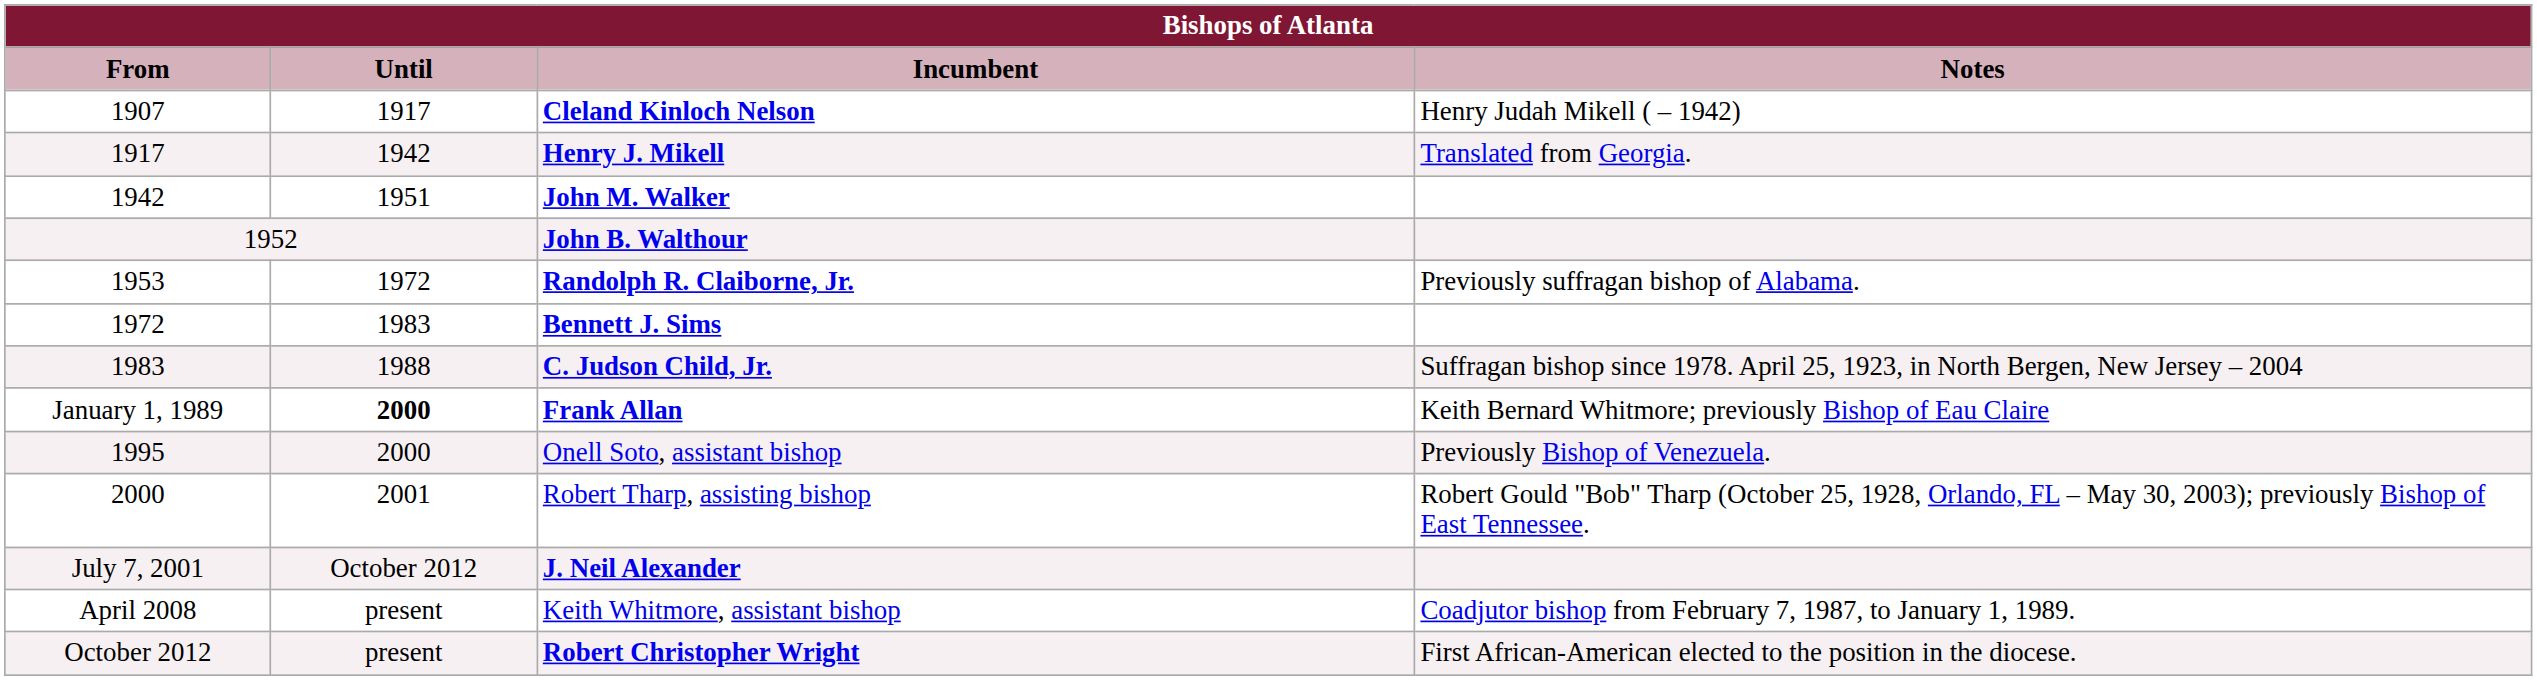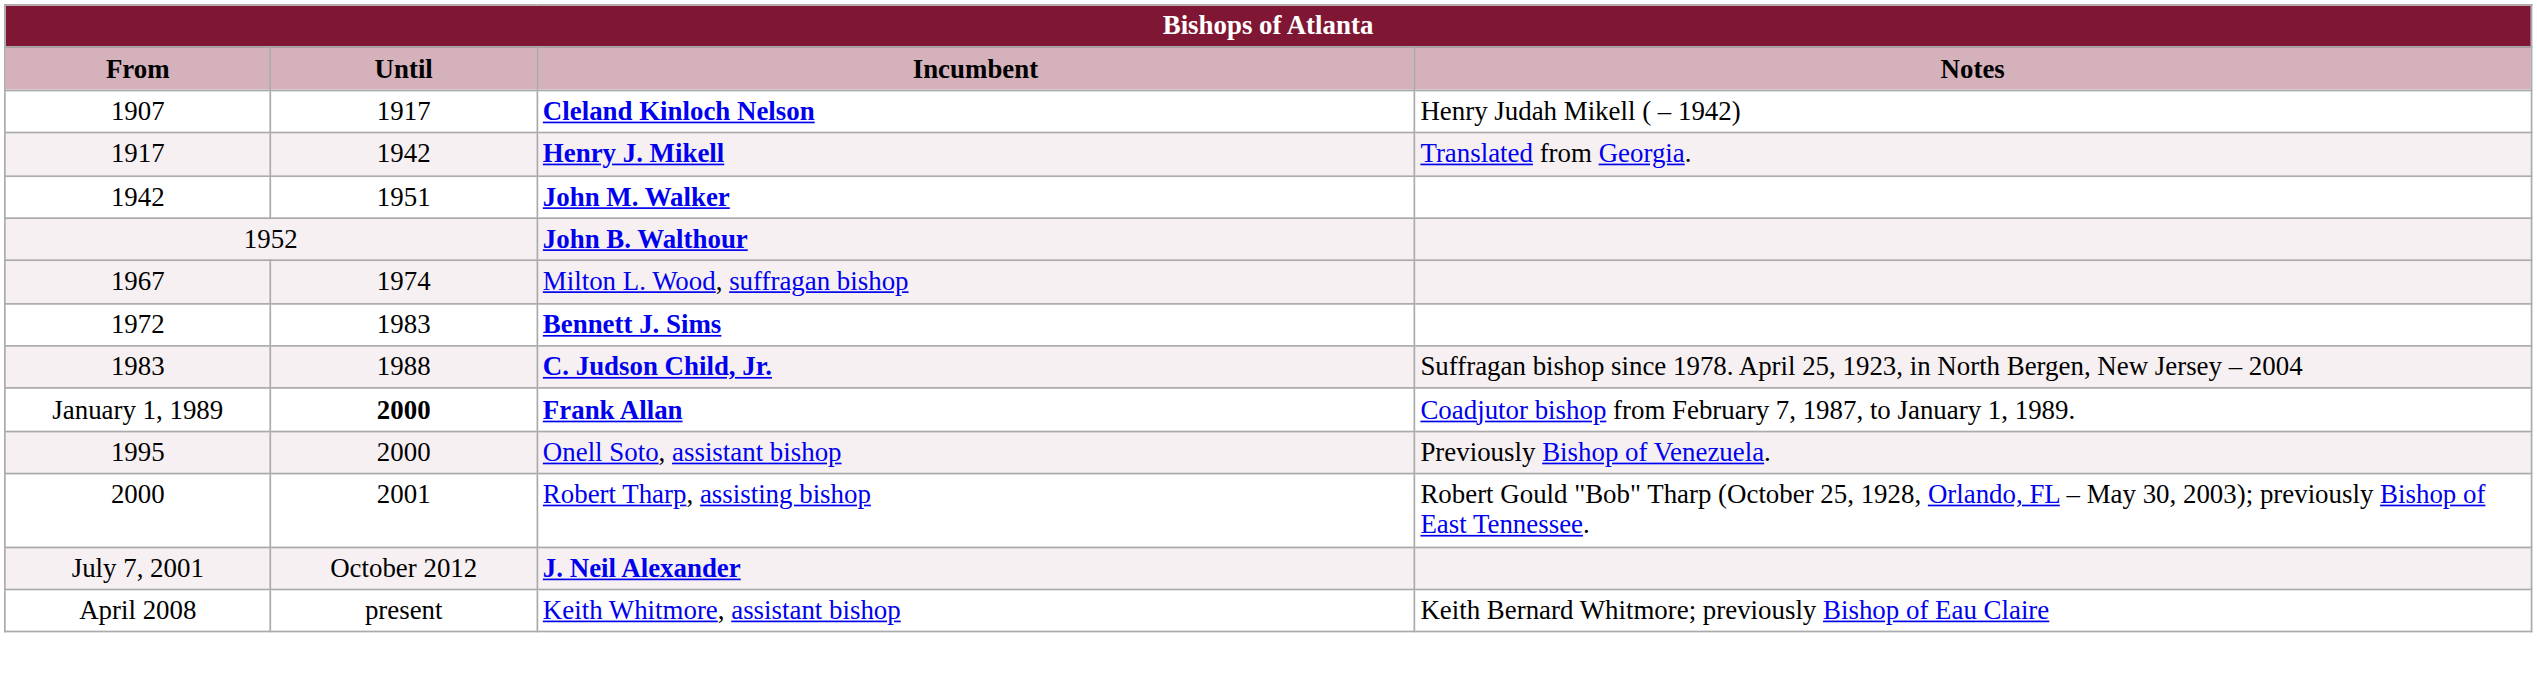 <table class="wikitable" style="width: 95%;">
 <tr>
 <th colspan="4" style="background-color: #7F1734; color: white;">Bishops of Atlanta</th>
 </tr>
 <tr>
 <th style="background-color: #D4B1BB; width: 10%;">From</th>
 <th style="background-color: #D4B1BB; width: 10%;">Until</th>
 <th style="background-color: #D4B1BB; width: 33%;">Incumbent</th>
 <th style="background-color: #D4B1BB; width: 42%;">Notes</th>
 </tr>
 <tr valign="top" style="background-color: white;">
 <td style="text-align: center;">1907</td>
 <td style="text-align: center;">1917</td>
 <td><strong><a href='#'>Cleland Kinloch Nelson</a></strong></td>
 <td>Henry Judah Mikell ( – 1942)</td>
 </tr>
 <tr valign="top" style="background-color: #F7F0F2;">
 <td style="text-align: center;">1917</td>
 <td style="text-align: center;">1942</td>
 <td><strong><a href='#'>Henry J. Mikell</a></strong></td>
 <td><a href='#'>Translated</a> from <a href='#'>Georgia</a>.</td>
 </tr>
 <tr valign="top" style="background-color: white;">
 <td style="text-align: center;">1942</td>
 <td style="text-align: center;">1951</td>
 <td><strong><a href='#'>John M. Walker</a></strong></td>
 <td></td>
 </tr>
 <tr valign="top" style="background-color: #F7F0F2;">
 <td style="text-align: center;" colspan="2">1952</td>
 <td><strong><a href='#'>John B. Walthour</a></strong></td>
 <td></td>
 </tr>
-<tr valign="top" style="background-color: white;">
-<td style="text-align: center;">1953</td>
-<td style="text-align: center;">1972</td>
-<td><strong><a href='#'>Randolph R. Claiborne, Jr.</a></strong></td>
-<td>Previously suffragan bishop of <a href='#'>Alabama</a>.</td>
+<tr valign="top" style="background-color: #F7F0F2;">
+<td style="text-align: center;">1967</td>
+<td style="text-align: center;">1974</td>
+<td><a href='#'>Milton L. Wood</a>, <a href='#'>suffragan bishop</a></td>
+<td></td>
 </tr>
 <tr valign="top" style="background-color: white;">
 <td style="text-align: center;">1972</td>
 <td style="text-align: center;">1983</td>
 <td><strong><a href='#'>Bennett J. Sims</a></strong></td>
 <td></td>
 </tr>
 <tr valign="top" style="background-color: #F7F0F2;">
 <td style="text-align: center;">1983</td>
 <td style="text-align: center;">1988</td>
 <td><strong><a href='#'>C. Judson Child, Jr.</a></strong></td>
 <td>Suffragan bishop since 1978. April 25, 1923, in North Bergen, New Jersey – 2004</td>
 </tr>
 <tr valign="top" style="background-color: white;">
 <td style="text-align: center;">January 1, 1989</td>
 <td style="text-align: center;"><strong>2000</strong></td>
 <td><strong><a href='#'>Frank Allan</a></strong></td>
-<td>Keith Bernard Whitmore; previously <a href='#'>Bishop of Eau Claire</a></td>
+<td><a href='#'>Coadjutor bishop</a> from February 7, 1987, to January 1, 1989.</td>
 </tr>
 <tr valign="top" style="background-color: #F7F0F2;">
 <td style="text-align: center;">1995</td>
 <td style="text-align: center;">2000</td>
 <td><a href='#'>Onell Soto</a>, <a href='#'>assistant bishop</a></td>
 <td>Previously <a href='#'>Bishop of Venezuela</a>.</td>
 </tr>
 <tr valign="top" style="background-color: white;">
 <td style="text-align: center;">2000</td>
 <td style="text-align: center;">2001</td>
 <td><a href='#'>Robert Tharp</a>, <a href='#'>assisting bishop</a></td>
 <td>Robert Gould "Bob" Tharp (October 25, 1928, <a href='#'>Orlando, FL</a> – May 30, 2003); previously <a href='#'>Bishop of East Tennessee</a>.</td>
 </tr>
 <tr valign="top" style="background-color: #F7F0F2;">
 <td style="text-align: center;">July 7, 2001</td>
 <td style="text-align: center;">October 2012</td>
 <td><strong><a href='#'>J. Neil Alexander</a></strong></td>
 <td></td>
 </tr>
 <tr valign="top" style="background-color: white;">
 <td style="text-align: center;">April 2008</td>
 <td style="text-align: center;">present</td>
 <td><a href='#'>Keith Whitmore</a>, <a href='#'>assistant bishop</a></td>
-<td><a href='#'>Coadjutor bishop</a> from February 7, 1987, to January 1, 1989.</td>
-</tr>
-<tr valign="top" style="background-color: #F7F0F2;">
-<td style="text-align: center;">October 2012</td>
-<td style="text-align: center;">present</td>
-<td><strong><a href='#'>Robert Christopher Wright </a></strong></td>
-<td>First African-American elected to the position in the diocese.</td>
+<td>Keith Bernard Whitmore; previously <a href='#'>Bishop of Eau Claire</a></td>
 </tr>
 </table>
